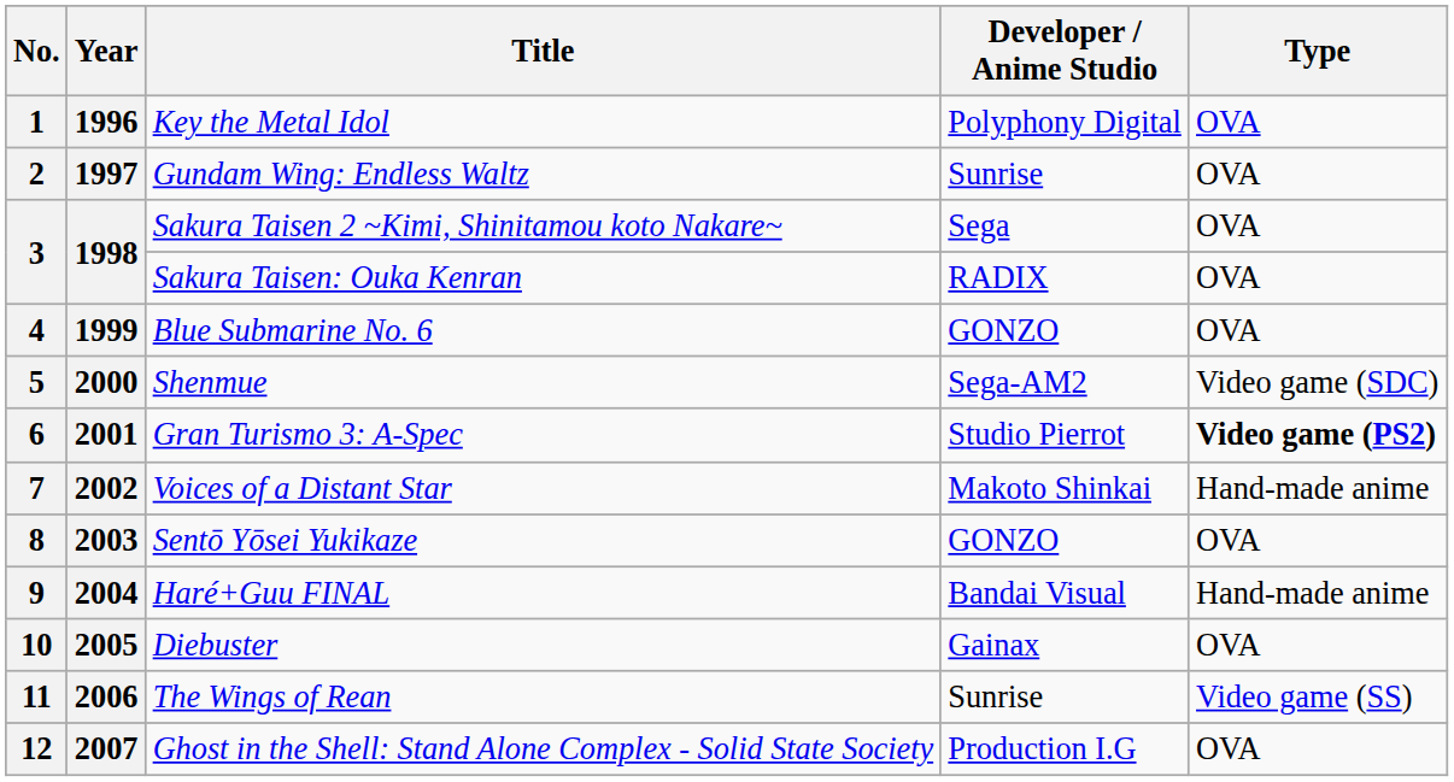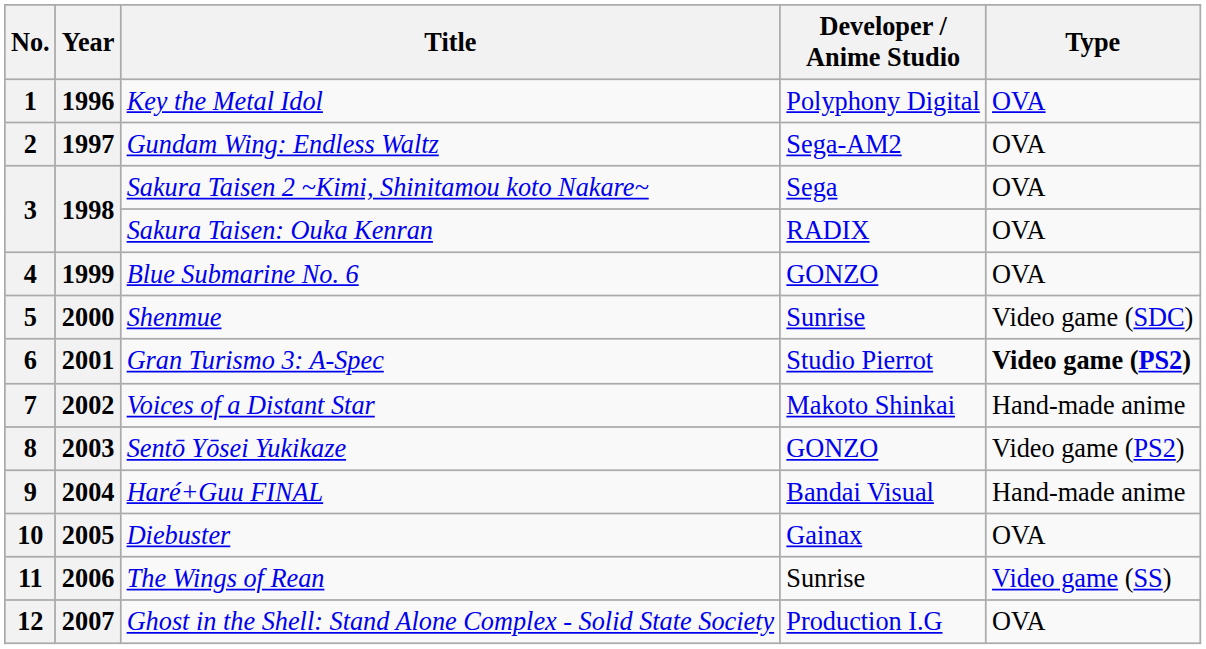 <table class="wikitable" style="font-size: 95%;">
 <tr>
 <th>No.</th>
 <th>Year</th>
 <th>Title</th>
 <th>Developer /<br>Anime Studio</th>
 <th>Type</th>
 </tr>
 <tr>
 <th>1</th>
 <th>1996</th>
 <td><em><a href='#'>Key the Metal Idol</a></em></td>
 <td><a href='#'>Polyphony Digital</a></td>
 <td><a href='#'>OVA</a></td>
 </tr>
 <tr>
 <th>2</th>
 <th>1997</th>
 <td><em><a href='#'>Gundam Wing: Endless Waltz</a></em></td>
-<td><a href='#'>Sunrise</a></td>
+<td><a href='#'>Sega-AM2</a></td>
 <td>OVA</td>
 </tr>
 <tr>
 <th rowspan="2">3</th>
 <th rowspan="2">1998</th>
 <td><em><a href='#'>Sakura Taisen 2 ~Kimi, Shinitamou koto Nakare~</a></em></td>
 <td><a href='#'>Sega</a></td>
 <td>OVA</td>
 </tr>
 <tr>
 <td><em><a href='#'>Sakura Taisen: Ouka Kenran</a></em></td>
 <td><a href='#'>RADIX</a></td>
 <td>OVA</td>
 </tr>
 <tr>
 <th>4</th>
 <th>1999</th>
 <td><em><a href='#'>Blue Submarine No. 6</a></em></td>
 <td><a href='#'>GONZO</a></td>
 <td>OVA</td>
 </tr>
 <tr>
 <th>5</th>
 <th>2000</th>
 <td><em><a href='#'>Shenmue</a></em></td>
-<td><a href='#'>Sega-AM2</a></td>
+<td><a href='#'>Sunrise</a></td>
 <td>Video game (<a href='#'>SDC</a>)</td>
 </tr>
 <tr>
 <th>6</th>
 <th>2001</th>
 <td><em><a href='#'>Gran Turismo 3: A-Spec</a></em></td>
 <td><a href='#'>Studio Pierrot</a></td>
 <td><strong>Video game (<a href='#'>PS2</a>)</strong></td>
 </tr>
 <tr>
 <th>7</th>
 <th>2002</th>
 <td><em><a href='#'>Voices of a Distant Star</a></em></td>
 <td><a href='#'>Makoto Shinkai</a></td>
 <td>Hand-made anime</td>
 </tr>
 <tr>
 <th>8</th>
 <th>2003</th>
 <td><em><a href='#'>Sentō Yōsei Yukikaze</a></em></td>
 <td><a href='#'>GONZO</a></td>
-<td>OVA</td>
+<td>Video game (<a href='#'>PS2</a>)</td>
 </tr>
 <tr>
 <th>9</th>
 <th>2004</th>
 <td><em><a href='#'>Haré+Guu FINAL</a></em></td>
 <td><a href='#'>Bandai Visual</a></td>
 <td>Hand-made anime</td>
 </tr>
 <tr>
 <th>10</th>
 <th>2005</th>
 <td><em><a href='#'>Diebuster</a></em></td>
 <td><a href='#'>Gainax</a></td>
 <td>OVA</td>
 </tr>
 <tr>
 <th>11</th>
 <th>2006</th>
 <td><em><a href='#'>The Wings of Rean</a></em></td>
 <td>Sunrise</td>
 <td><a href='#'>Video game</a> (<a href='#'>SS</a>)</td>
 </tr>
 <tr>
 <th>12</th>
 <th>2007</th>
 <td><em><a href='#'>Ghost in the Shell: Stand Alone Complex - Solid State Society</a></em></td>
 <td><a href='#'>Production I.G</a></td>
 <td>OVA</td>
 </tr>
 </table>
